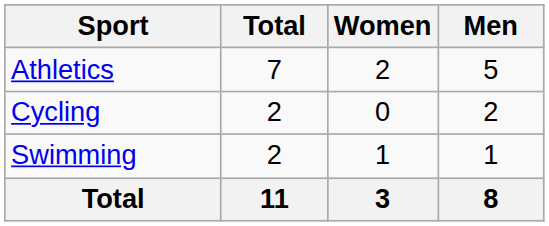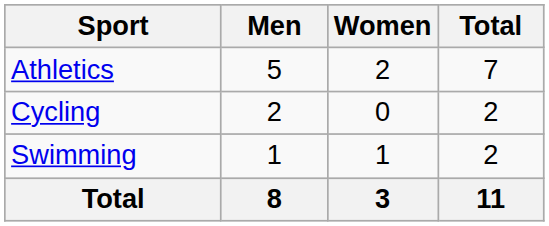 <table class="wikitable sortable" style="text-align:center;">
 <tr>
 <th width=120>Sport</th>
+<th width=55>Men</th>
+<th width=55>Women</th>
 <th width=55>Total</th>
-<th width=55>Women</th>
-<th width=55>Men</th>
 </tr>
 <tr>
 <td align=left><a href='#'>Athletics</a></td>
+<td>5</td>
+<td>2</td>
 <td>7</td>
-<td>2</td>
-<td>5</td>
 </tr>
 <tr>
 <td align=left><a href='#'>Cycling</a></td>
 <td>2</td>
 <td>0</td>
 <td>2</td>
 </tr>
 <tr>
 <td align=left><a href='#'>Swimming</a></td>
-<td>2</td>
 <td>1</td>
 <td>1</td>
+<td>2</td>
 </tr>
 <tr>
 <th>Total</th>
+<th>8</th>
+<th>3</th>
 <th>11</th>
-<th>3</th>
-<th>8</th>
 </tr>
 </table>
